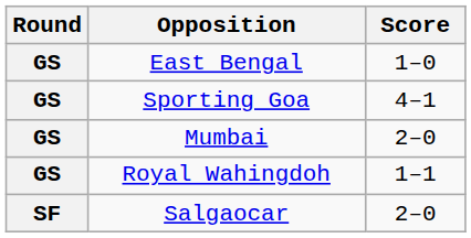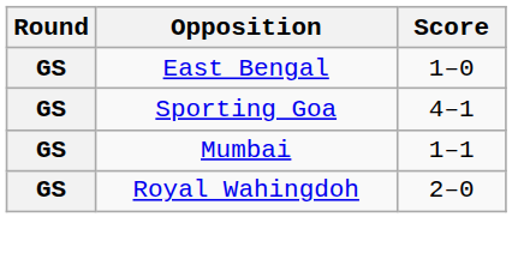 <table class="wikitable plainrowheaders" style="text-align:center;margin-left:1em;float:right">
 <tr>
 <th scope=col width="25">Round</th>
 <th scope=col width="150">Opposition</th>
 <th scope=col width="50">Score</th>
 </tr>
 <tr>
 <th scope=row style="text-align:center">GS</th>
 <td><a href='#'>East Bengal</a></td>
 <td>1–0</td>
 </tr>
 <tr>
 <th scope=row style="text-align:center">GS</th>
 <td><a href='#'>Sporting Goa</a></td>
 <td>4–1</td>
 </tr>
 <tr>
 <th scope=row style="text-align:center">GS</th>
 <td><a href='#'>Mumbai</a></td>
-<td>2–0</td>
+<td>1–1</td>
 </tr>
 <tr>
 <th scope=row style="text-align:center">GS</th>
 <td><a href='#'>Royal Wahingdoh</a></td>
-<td>1–1</td>
-</tr>
-<tr>
-<th scope=row style="text-align:center">SF</th>
-<td><a href='#'>Salgaocar</a></td>
 <td>2–0</td>
 </tr>
 </table>
